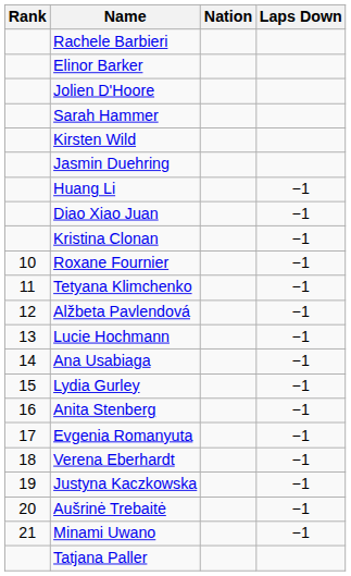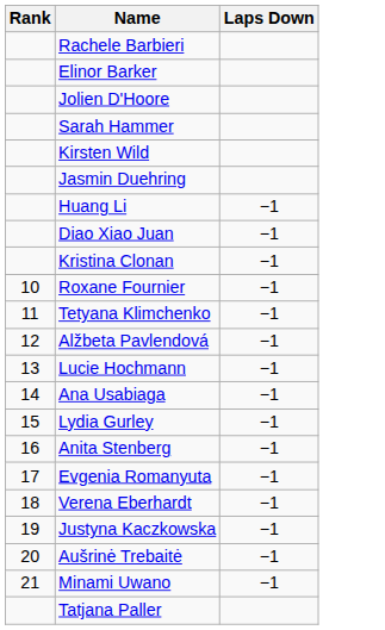 <table class="wikitable sortable" style="text-align:center">
 <tr>
 <th>Rank</th>
 <th>Name</th>
-<th>Nation</th>
 <th>Laps Down</th>
 </tr>
 <tr>
 <td></td>
 <td align=left><a href='#'>Rachele Barbieri</a></td>
-<td align=left></td>
 <td></td>
 </tr>
 <tr>
 <td></td>
 <td align=left><a href='#'>Elinor Barker</a></td>
-<td align=left></td>
 <td></td>
 </tr>
 <tr>
 <td></td>
 <td align=left><a href='#'>Jolien D'Hoore</a></td>
-<td align=left></td>
 <td></td>
 </tr>
 <tr>
 <td></td>
 <td align=left><a href='#'>Sarah Hammer</a></td>
-<td align=left></td>
 <td></td>
 </tr>
 <tr>
 <td></td>
 <td align=left><a href='#'>Kirsten Wild</a></td>
-<td align=left></td>
 <td></td>
 </tr>
 <tr>
 <td></td>
 <td align=left><a href='#'>Jasmin Duehring</a></td>
-<td align=left></td>
 <td></td>
 </tr>
 <tr>
 <td></td>
 <td align=left><a href='#'>Huang Li</a></td>
-<td align=left></td>
 <td>−1</td>
 </tr>
 <tr>
 <td></td>
 <td align=left><a href='#'>Diao Xiao Juan</a></td>
-<td align=left></td>
 <td>−1</td>
 </tr>
 <tr>
 <td></td>
 <td align=left><a href='#'>Kristina Clonan</a></td>
-<td align=left></td>
 <td>−1</td>
 </tr>
 <tr>
 <td>10</td>
 <td align=left><a href='#'>Roxane Fournier</a></td>
-<td align=left></td>
 <td>−1</td>
 </tr>
 <tr>
 <td>11</td>
 <td align=left><a href='#'>Tetyana Klimchenko</a></td>
-<td align=left></td>
 <td>−1</td>
 </tr>
 <tr>
 <td>12</td>
 <td align=left><a href='#'>Alžbeta Pavlendová</a></td>
-<td align=left></td>
 <td>−1</td>
 </tr>
 <tr>
 <td>13</td>
 <td align=left><a href='#'>Lucie Hochmann</a></td>
-<td align=left></td>
 <td>−1</td>
 </tr>
 <tr>
 <td>14</td>
 <td align=left><a href='#'>Ana Usabiaga</a></td>
-<td align=left></td>
 <td>−1</td>
 </tr>
 <tr>
 <td>15</td>
 <td align=left><a href='#'>Lydia Gurley</a></td>
-<td align=left></td>
 <td>−1</td>
 </tr>
 <tr>
 <td>16</td>
 <td align=left><a href='#'>Anita Stenberg</a></td>
-<td align=left></td>
 <td>−1</td>
 </tr>
 <tr>
 <td>17</td>
 <td align=left><a href='#'>Evgenia Romanyuta</a></td>
-<td align=left></td>
 <td>−1</td>
 </tr>
 <tr>
 <td>18</td>
 <td align=left><a href='#'>Verena Eberhardt</a></td>
-<td align=left></td>
 <td>−1</td>
 </tr>
 <tr>
 <td>19</td>
 <td align=left><a href='#'>Justyna Kaczkowska</a></td>
-<td align=left></td>
 <td>−1</td>
 </tr>
 <tr>
 <td>20</td>
 <td align=left><a href='#'>Aušrinė Trebaitė</a></td>
-<td align=left></td>
 <td>−1</td>
 </tr>
 <tr>
 <td>21</td>
 <td align=left><a href='#'>Minami Uwano</a></td>
-<td align=left></td>
 <td>−1</td>
 </tr>
 <tr>
 <td></td>
 <td align=left><a href='#'>Tatjana Paller</a></td>
-<td align=left></td>
 <td></td>
 </tr>
 </table>
